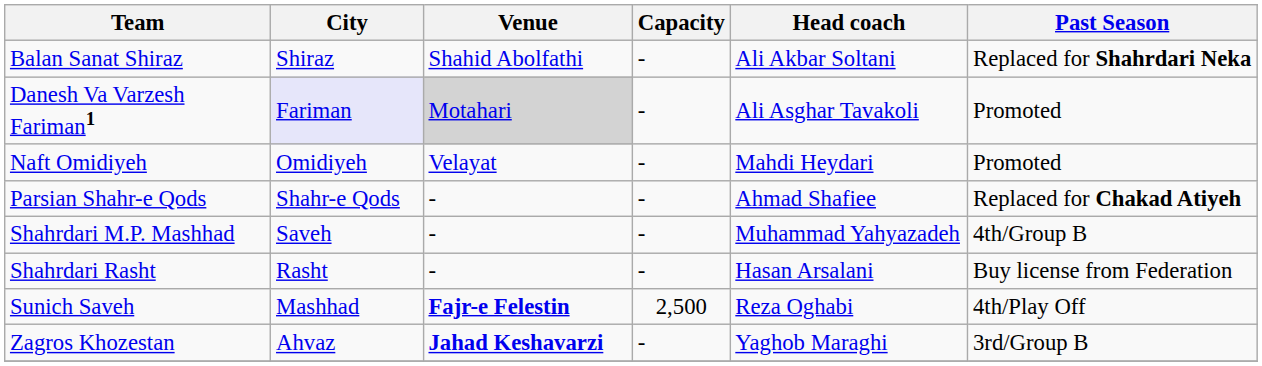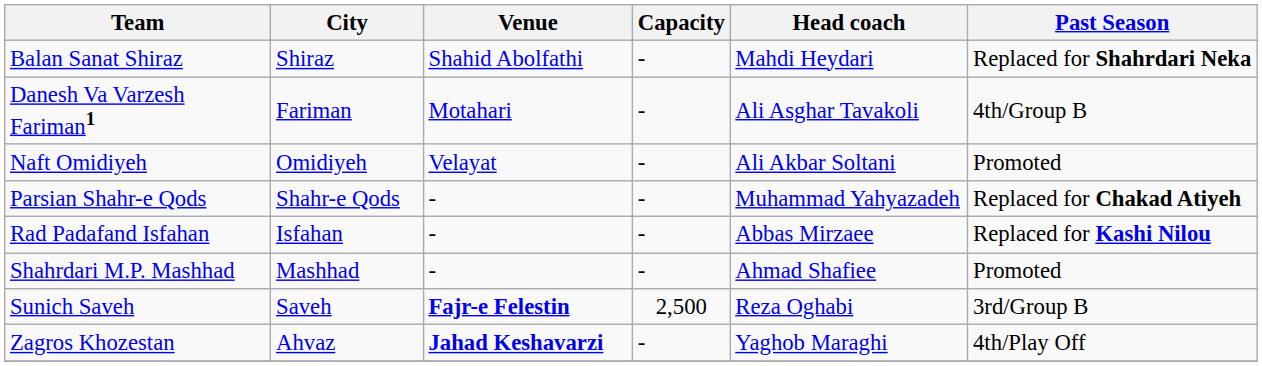 <table class="wikitable sortable">
 <tr>
 <th width=180>Team</th>
 <th width=100>City</th>
 <th width=140>Venue</th>
 <th>Capacity</th>
 <th width=160>Head coach</th>
 <th><a href='#'>Past Season</a></th>
 </tr>
 <tr>
 <td><a href='#'>Balan Sanat Shiraz</a></td>
 <td><a href='#'>Shiraz</a></td>
 <td><a href='#'>Shahid Abolfathi</a></td>
 <td>-</td>
-<td> <a href='#'>Ali Akbar Soltani</a></td>
+<td> <a href='#'>Mahdi Heydari</a></td>
 <td>Replaced for <strong>Shahrdari Neka</strong></td>
 </tr>
 <tr>
 <td><a href='#'>Danesh Va Varzesh Fariman</a><sup><strong>1</strong></sup></td>
-<td style="background: lavender;"><a href='#'>Fariman</a></td>
-<td style="background: lightgrey;"><a href='#'>Motahari</a></td>
+<td><a href='#'>Fariman</a></td>
+<td><a href='#'>Motahari</a></td>
 <td>-</td>
 <td> <a href='#'>Ali Asghar Tavakoli</a></td>
-<td>Promoted</td>
+<td>4th/Group B</td>
 </tr>
 <tr>
 <td><a href='#'>Naft Omidiyeh</a></td>
 <td><a href='#'>Omidiyeh</a></td>
 <td><a href='#'>Velayat</a></td>
 <td>-</td>
-<td> <a href='#'>Mahdi Heydari</a></td>
+<td> <a href='#'>Ali Akbar Soltani</a></td>
 <td>Promoted</td>
 </tr>
 <tr>
 <td><a href='#'>Parsian Shahr-e Qods</a></td>
 <td><a href='#'>Shahr-e Qods</a></td>
 <td>-</td>
 <td>-</td>
-<td> <a href='#'>Ahmad Shafiee</a></td>
+<td> <a href='#'>Muhammad Yahyazadeh</a></td>
 <td>Replaced for <strong>Chakad Atiyeh</strong></td>
 </tr>
 <tr>
-<td><a href='#'>Shahrdari M.P. Mashhad</a></td>
-<td><a href='#'>Saveh</a></td>
+<td><a href='#'>Rad Padafand Isfahan</a></td>
+<td><a href='#'>Isfahan</a></td>
 <td>-</td>
 <td>-</td>
-<td> <a href='#'>Muhammad Yahyazadeh</a></td>
-<td>4th/Group B</td>
+<td> <a href='#'>Abbas Mirzaee</a></td>
+<td>Replaced for <strong><a href='#'>Kashi Nilou</a></strong></td>
 </tr>
 <tr>
-<td><a href='#'>Shahrdari Rasht</a></td>
-<td><a href='#'>Rasht</a></td>
+<td><a href='#'>Shahrdari M.P. Mashhad</a></td>
+<td><a href='#'>Mashhad</a></td>
 <td>-</td>
 <td>-</td>
-<td> <a href='#'>Hasan Arsalani</a></td>
-<td>Buy license from Federation</td>
+<td> <a href='#'>Ahmad Shafiee</a></td>
+<td>Promoted</td>
 </tr>
 <tr>
 <td><a href='#'>Sunich Saveh</a></td>
-<td><a href='#'>Mashhad</a></td>
+<td><a href='#'>Saveh</a></td>
 <td><strong><a href='#'>Fajr-e Felestin</a></strong></td>
 <td align="center">2,500</td>
 <td> <a href='#'>Reza Oghabi</a></td>
-<td>4th/Play Off</td>
+<td>3rd/Group B</td>
 </tr>
 <tr>
 <td><a href='#'>Zagros Khozestan</a></td>
 <td><a href='#'>Ahvaz</a></td>
 <td><strong><a href='#'>Jahad Keshavarzi</a></strong></td>
 <td>-</td>
 <td> <a href='#'>Yaghob Maraghi</a></td>
-<td>3rd/Group B</td>
+<td>4th/Play Off</td>
 </tr>
 <tr>
 </tr>
 </table>
